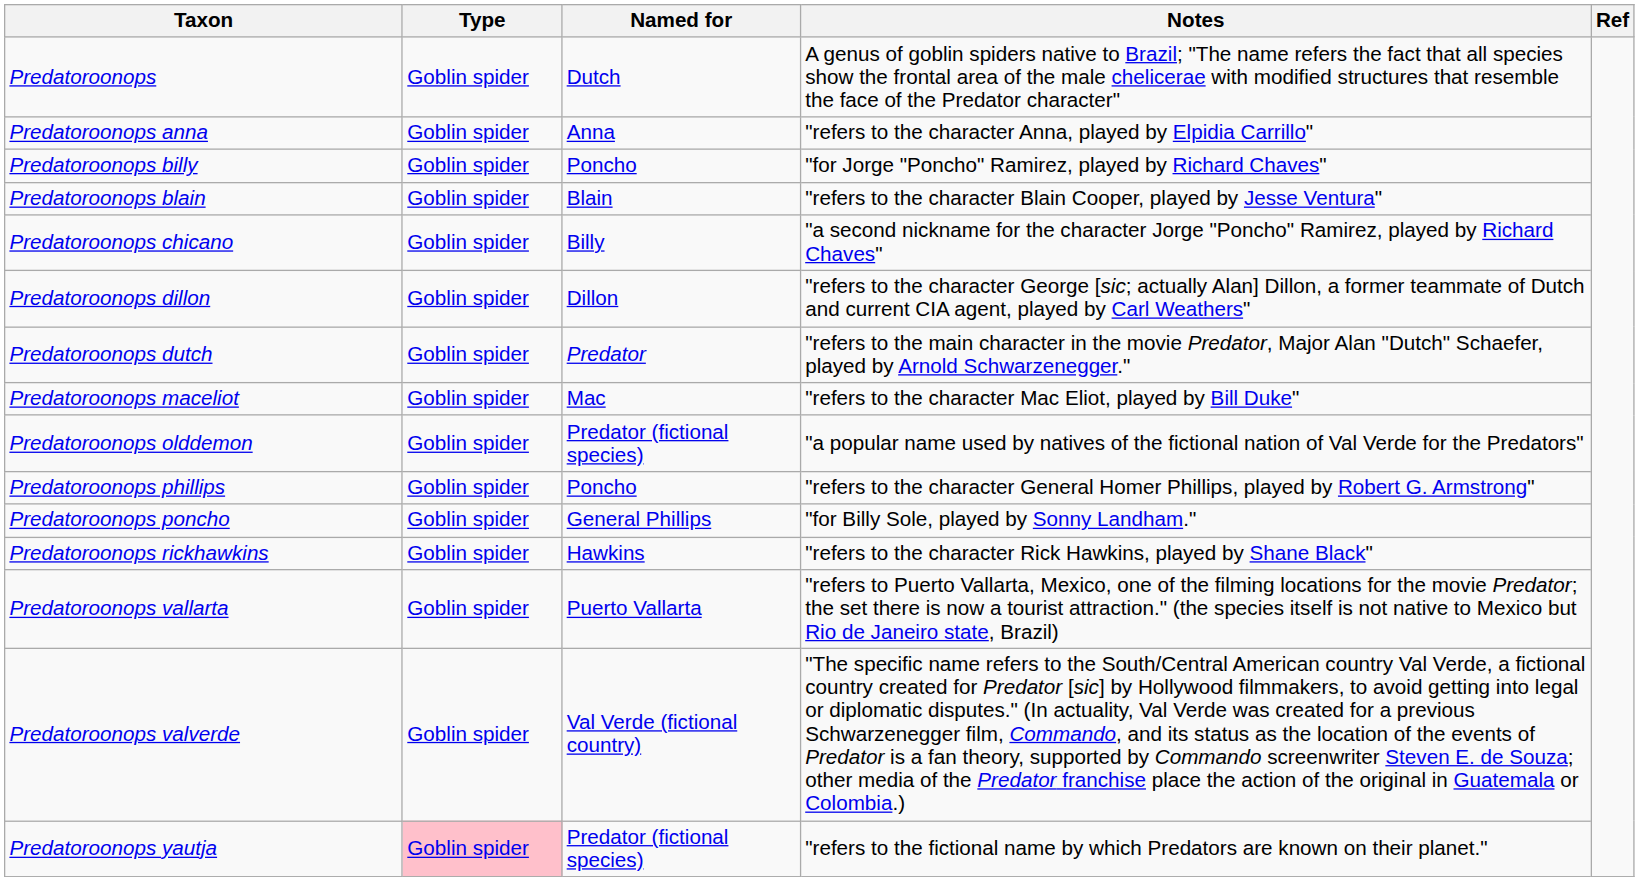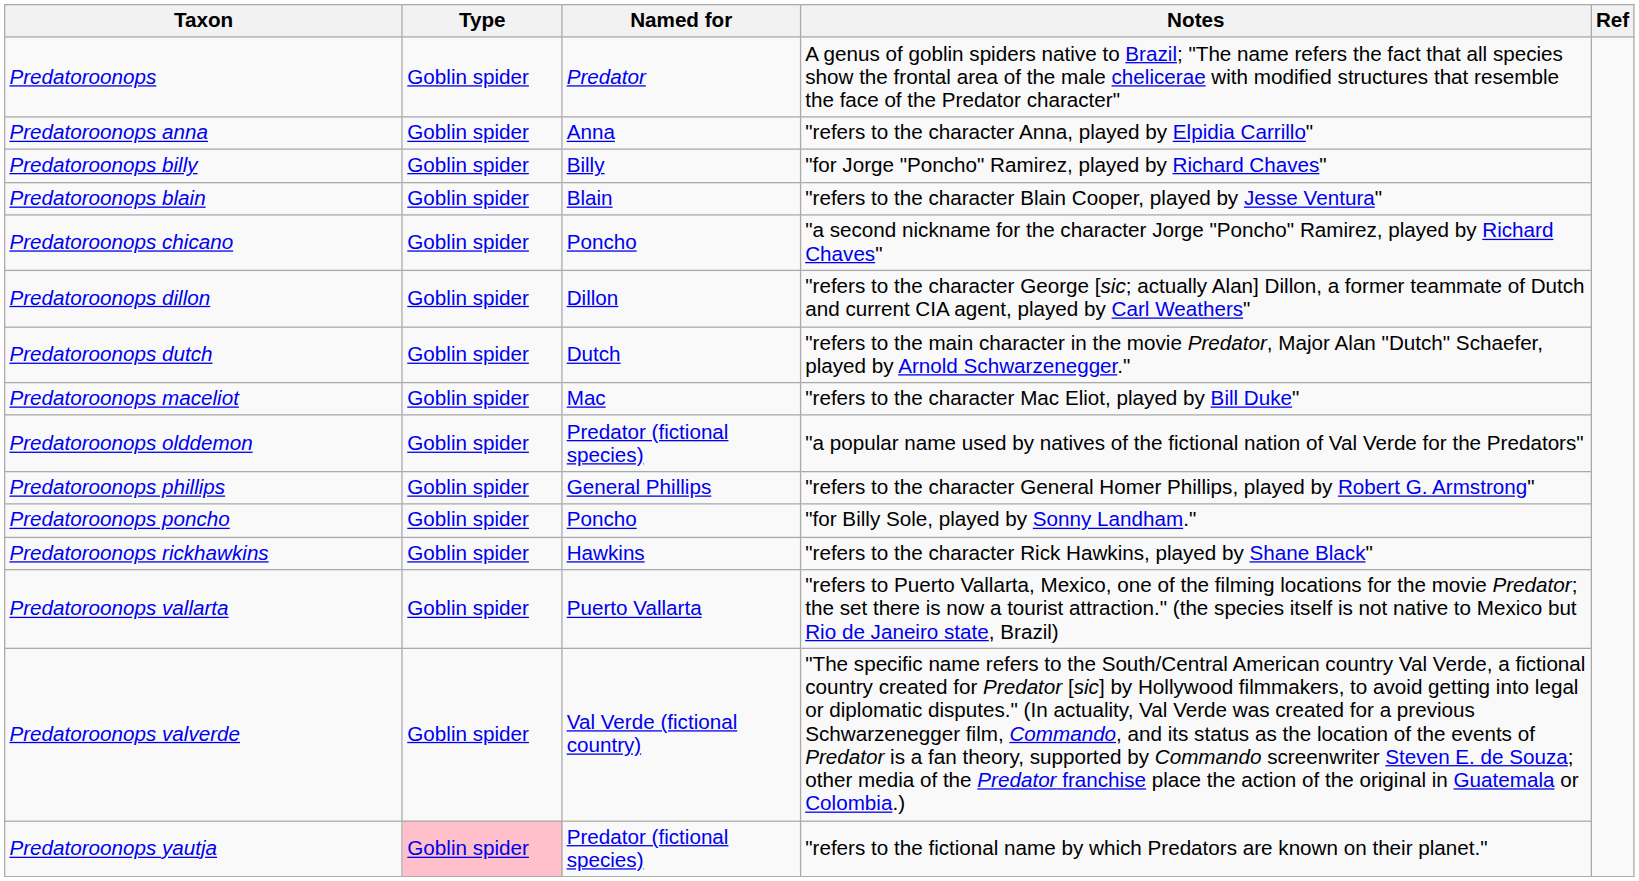 <table class="wikitable sortable" width="100%">
 <tr>
 <th style="width:25%;">Taxon</th>
 <th style="width:10%;">Type</th>
 <th style="width:15%;">Named for</th>
 <th style="width:50%;">Notes</th>
 <th class="unsortable">Ref</th>
 </tr>
 <tr>
 <td><em><a href='#'>Predatoroonops</a></em> </td>
 <td><a href='#'>Goblin spider</a></td>
-<td><a href='#'>Dutch</a></td>
+<td><em><a href='#'>Predator</a></em></td>
 <td>A genus of goblin spiders native to <a href='#'>Brazil</a>; "The name refers the fact that all species show the frontal area of the male <a href='#'>chelicerae</a> with modified structures that resemble the face of the Predator character"</td>
 <td rowspan="15"></td>
 </tr>
 <tr>
 <td><em><a href='#'>Predatoroonops anna</a></em> </td>
 <td><a href='#'>Goblin spider</a></td>
 <td><a href='#'>Anna</a></td>
 <td>"refers to the character Anna, played by <a href='#'>Elpidia Carrillo</a>"</td>
 </tr>
 <tr>
 <td><em><a href='#'>Predatoroonops billy</a></em> </td>
 <td><a href='#'>Goblin spider</a></td>
-<td><a href='#'>Poncho</a></td>
+<td><a href='#'>Billy</a></td>
 <td>"for Jorge "Poncho" Ramirez, played by <a href='#'>Richard Chaves</a>"</td>
 </tr>
 <tr>
 <td><em><a href='#'>Predatoroonops blain</a></em> </td>
 <td><a href='#'>Goblin spider</a></td>
 <td><a href='#'>Blain</a></td>
 <td>"refers to the character Blain Cooper, played by <a href='#'>Jesse Ventura</a>"</td>
 </tr>
 <tr>
 <td><em><a href='#'>Predatoroonops chicano</a></em> </td>
 <td><a href='#'>Goblin spider</a></td>
-<td><a href='#'>Billy</a></td>
+<td><a href='#'>Poncho</a></td>
 <td>"a second nickname for the character Jorge "Poncho" Ramirez, played by <a href='#'>Richard Chaves</a>"</td>
 </tr>
 <tr>
 <td><em><a href='#'>Predatoroonops dillon</a></em> </td>
 <td><a href='#'>Goblin spider</a></td>
 <td><a href='#'>Dillon</a></td>
 <td>"refers to the character George [<em>sic</em>; actually Alan] Dillon, a former teammate of Dutch and current CIA agent, played by <a href='#'>Carl Weathers</a>"</td>
 </tr>
 <tr>
 <td><em><a href='#'>Predatoroonops dutch</a></em> </td>
 <td><a href='#'>Goblin spider</a></td>
-<td><em><a href='#'>Predator</a></em></td>
+<td><a href='#'>Dutch</a></td>
 <td>"refers to the main character in the movie <em>Predator</em>, Major Alan "Dutch" Schaefer, played by <a href='#'>Arnold Schwarzenegger</a>."</td>
 </tr>
 <tr>
 <td><em><a href='#'>Predatoroonops maceliot</a></em> </td>
 <td><a href='#'>Goblin spider</a></td>
 <td><a href='#'>Mac</a></td>
 <td>"refers to the character Mac Eliot, played by <a href='#'>Bill Duke</a>"</td>
 </tr>
 <tr>
 <td><em><a href='#'>Predatoroonops olddemon</a></em> </td>
 <td><a href='#'>Goblin spider</a></td>
 <td><a href='#'>Predator (fictional species)</a></td>
 <td>"a popular name used by natives of the fictional nation of Val Verde for the Predators"</td>
 </tr>
 <tr>
 <td><em><a href='#'>Predatoroonops phillips</a></em> </td>
 <td><a href='#'>Goblin spider</a></td>
-<td><a href='#'>Poncho</a></td>
+<td><a href='#'>General Phillips</a></td>
 <td>"refers to the character General Homer Phillips, played by <a href='#'>Robert G. Armstrong</a>"</td>
 </tr>
 <tr>
 <td><em><a href='#'>Predatoroonops poncho</a></em> </td>
 <td><a href='#'>Goblin spider</a></td>
-<td><a href='#'>General Phillips</a></td>
+<td><a href='#'>Poncho</a></td>
 <td>"for Billy Sole, played by <a href='#'>Sonny Landham</a>."</td>
 </tr>
 <tr>
 <td><em><a href='#'>Predatoroonops rickhawkins</a></em> </td>
 <td><a href='#'>Goblin spider</a></td>
 <td><a href='#'>Hawkins</a></td>
 <td>"refers to the character Rick Hawkins, played by <a href='#'>Shane Black</a>"</td>
 </tr>
 <tr>
 <td><em><a href='#'>Predatoroonops vallarta</a></em> </td>
 <td><a href='#'>Goblin spider</a></td>
 <td><a href='#'>Puerto Vallarta</a></td>
 <td>"refers to Puerto Vallarta, Mexico, one of the filming locations for the movie <em>Predator</em>; the set there is now a tourist attraction." (the species itself is not native to Mexico but <a href='#'>Rio de Janeiro state</a>, Brazil)</td>
 </tr>
 <tr>
 <td><em><a href='#'>Predatoroonops valverde</a></em> </td>
 <td><a href='#'>Goblin spider</a></td>
 <td><a href='#'>Val Verde (fictional country)</a></td>
 <td>"The specific name refers to the South/Central American country Val Verde, a fictional country created for <em>Predator</em> [<em>sic</em>] by Hollywood filmmakers, to avoid getting into legal or diplomatic disputes." (In actuality, Val Verde was created for a previous Schwarzenegger film, <em><a href='#'>Commando</a></em>, and its status as the location of the events of <em>Predator</em> is a fan theory, supported by <em>Commando</em> screenwriter <a href='#'>Steven E. de Souza</a>; other media of the <a href='#'><em>Predator</em> franchise</a> place the action of the original in <a href='#'>Guatemala</a> or <a href='#'>Colombia</a>.)</td>
 </tr>
 <tr>
 <td><em><a href='#'>Predatoroonops yautja</a></em> </td>
 <td style="background: pink;"><a href='#'>Goblin spider</a></td>
 <td><a href='#'>Predator (fictional species)</a></td>
 <td>"refers to the fictional name by which Predators are known on their planet."</td>
 </tr>
 </table>
